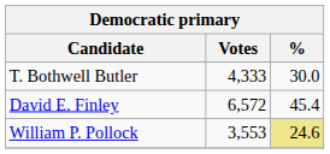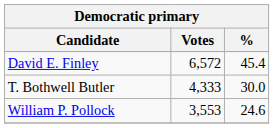 <table class="wikitable" align="left" style="margin: 1em 1em 1em 0; font-size: 95%;">
 <tr>
 <th colspan="3">Democratic primary</th>
 </tr>
 <tr>
 <th colspan="1" style="width: 170px">Candidate</th>
 <th style="width: 50px">Votes</th>
 <th style="width: 40px">%</th>
 </tr>
 <tr>
 </tr>
 <tr>
+<td><a href='#'>David E. Finley</a></td>
+<td align="right">6,572</td>
+<td align="right">45.4</td>
+</tr>
+<tr>
 <td>T. Bothwell Butler</td>
 <td align="right">4,333</td>
 <td align="right">30.0</td>
 </tr>
 <tr>
-<td><a href='#'>David E. Finley</a></td>
-<td align="right">6,572</td>
-<td align="right">45.4</td>
-</tr>
-<tr>
 <td><a href='#'>William P. Pollock</a></td>
 <td align="right">3,553</td>
-<td align="right" style="background: khaki;">24.6</td>
+<td align="right">24.6</td>
 </tr>
 <tr>
 </tr>
 </table>
